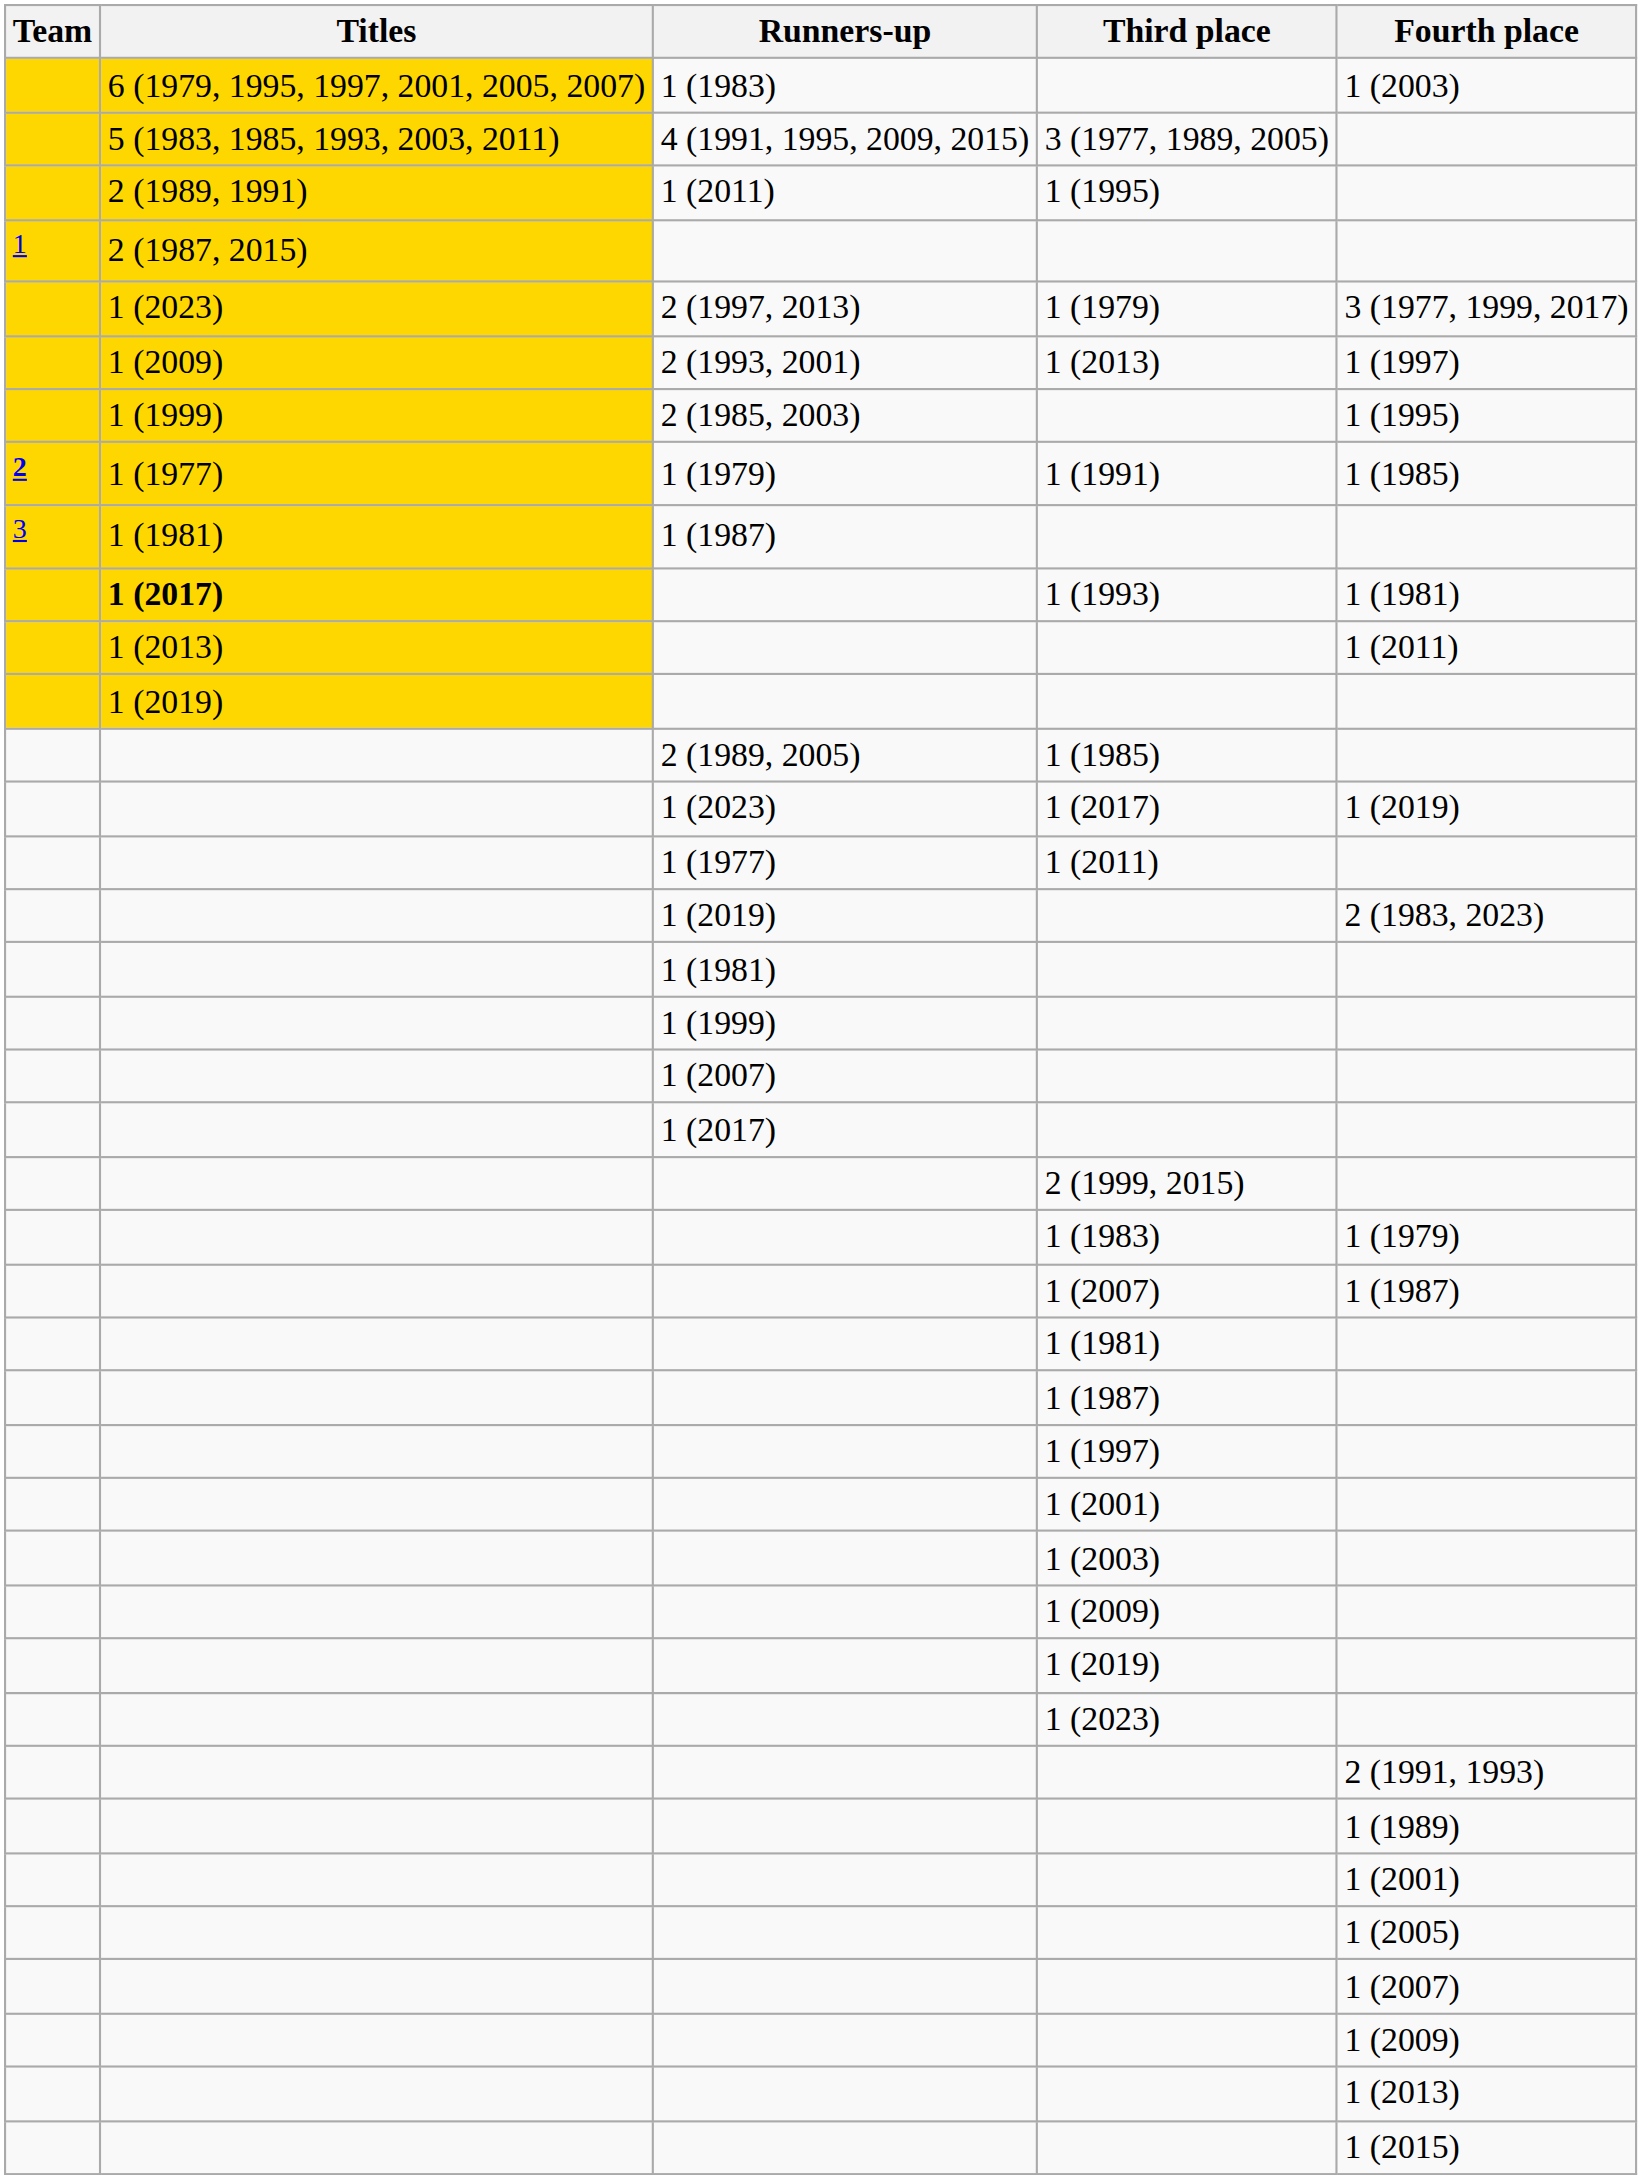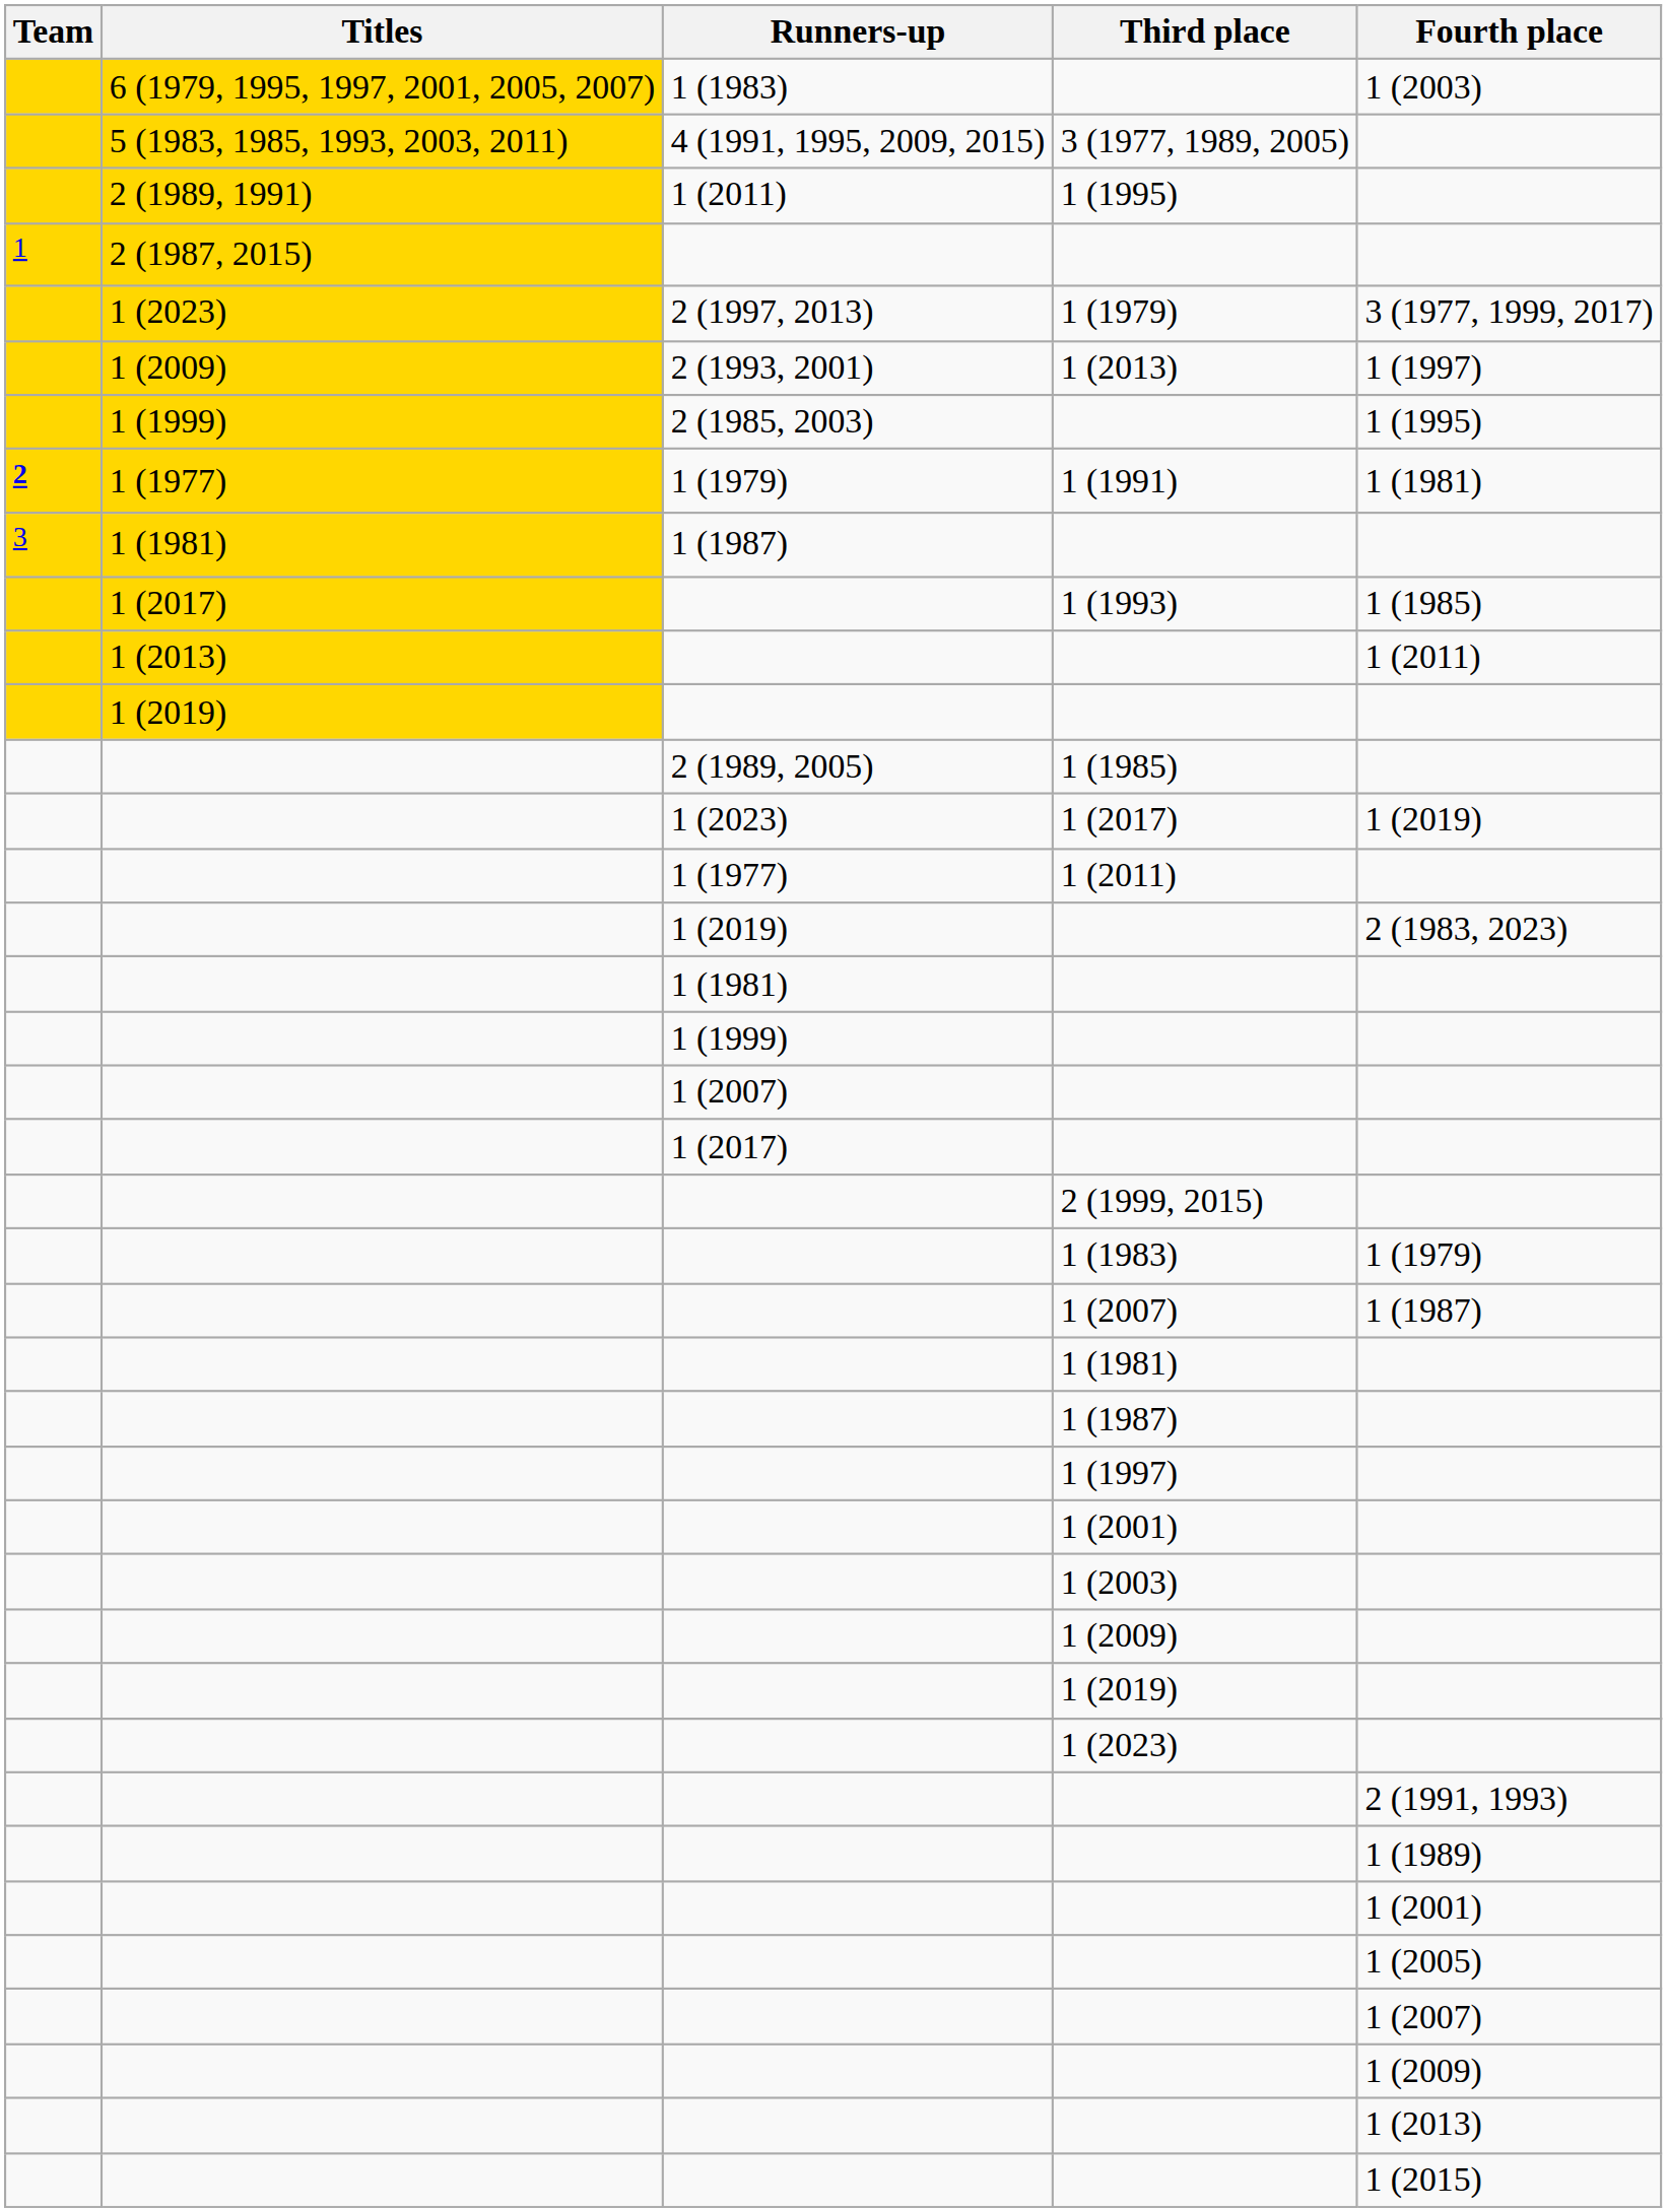 <table class="wikitable sortable">
 <tr>
 <th>Team</th>
 <th>Titles</th>
 <th>Runners-up</th>
 <th>Third place</th>
 <th>Fourth place</th>
 </tr>
 <tr>
 <td bgcolor=gold></td>
 <td bgcolor=gold>6 (1979, 1995, 1997, 2001, 2005, 2007)</td>
 <td>1 (1983)</td>
 <td></td>
 <td>1 (2003)</td>
 </tr>
 <tr>
 <td bgcolor=gold></td>
 <td bgcolor=gold>5 (1983, 1985, 1993, 2003, 2011)</td>
 <td>4 (1991, 1995, 2009, 2015)</td>
 <td>3 (1977, 1989, 2005)</td>
 <td></td>
 </tr>
 <tr>
 <td bgcolor=gold></td>
 <td bgcolor=gold>2 (1989, 1991)</td>
 <td>1 (2011)</td>
 <td>1 (1995)</td>
 <td></td>
 </tr>
 <tr>
 <td bgcolor=gold><sup><a href='#'>1</a></sup></td>
 <td bgcolor=gold>2 (1987, 2015)</td>
 <td></td>
 <td></td>
 <td></td>
 </tr>
 <tr>
 <td bgcolor=gold></td>
 <td bgcolor=gold>1 (2023)</td>
 <td>2 (1997, 2013)</td>
 <td>1 (1979)</td>
 <td>3 (1977, 1999, 2017)</td>
 </tr>
 <tr>
 <td bgcolor=gold></td>
 <td bgcolor=gold>1 (2009)</td>
 <td>2 (1993, 2001)</td>
 <td>1 (2013)</td>
 <td>1 (1997)</td>
 </tr>
 <tr>
 <td bgcolor=gold></td>
 <td bgcolor=gold>1 (1999)</td>
 <td>2 (1985, 2003)</td>
 <td></td>
 <td>1 (1995)</td>
 </tr>
 <tr>
 <td bgcolor=gold><strong><sup><a href='#'>2</a></sup></strong></td>
 <td bgcolor=gold>1 (1977)</td>
 <td>1 (1979)</td>
 <td>1 (1991)</td>
-<td>1 (1985)</td>
+<td>1 (1981)</td>
 </tr>
 <tr>
 <td bgcolor=gold><sup><a href='#'>3</a></sup></td>
 <td bgcolor=gold>1 (1981)</td>
 <td>1 (1987)</td>
 <td></td>
 <td></td>
 </tr>
 <tr>
 <td bgcolor=gold></td>
-<td bgcolor=gold><strong>1 (2017)</strong></td>
+<td bgcolor=gold>1 (2017)</td>
 <td></td>
 <td>1 (1993)</td>
-<td>1 (1981)</td>
+<td>1 (1985)</td>
 </tr>
 <tr>
 <td bgcolor=gold></td>
 <td bgcolor=gold>1 (2013)</td>
 <td></td>
 <td></td>
 <td>1 (2011)</td>
 </tr>
 <tr>
 <td bgcolor=gold></td>
 <td bgcolor=gold>1 (2019)</td>
 <td></td>
 <td></td>
 <td></td>
 </tr>
 <tr>
 <td></td>
 <td></td>
 <td>2 (1989, 2005)</td>
 <td>1 (1985)</td>
 <td></td>
 </tr>
 <tr>
 <td></td>
 <td></td>
 <td>1 (2023)</td>
 <td>1 (2017)</td>
 <td>1 (2019)</td>
 </tr>
 <tr>
 <td></td>
 <td></td>
 <td>1 (1977)</td>
 <td>1 (2011)</td>
 <td></td>
 </tr>
 <tr>
 <td></td>
 <td></td>
 <td>1 (2019)</td>
 <td></td>
 <td>2 (1983, 2023)</td>
 </tr>
 <tr>
 <td></td>
 <td></td>
 <td>1 (1981)</td>
 <td></td>
 <td></td>
 </tr>
 <tr>
 <td></td>
 <td></td>
 <td>1 (1999)</td>
 <td></td>
 <td></td>
 </tr>
 <tr>
 <td></td>
 <td></td>
 <td>1 (2007)</td>
 <td></td>
 <td></td>
 </tr>
 <tr>
 <td></td>
 <td></td>
 <td>1 (2017)</td>
 <td></td>
 <td></td>
 </tr>
 <tr>
 <td></td>
 <td></td>
 <td></td>
 <td>2 (1999, 2015)</td>
 <td></td>
 </tr>
 <tr>
 <td></td>
 <td></td>
 <td></td>
 <td>1 (1983)</td>
 <td>1 (1979)</td>
 </tr>
 <tr>
 <td></td>
 <td></td>
 <td></td>
 <td>1 (2007)</td>
 <td>1 (1987)</td>
 </tr>
 <tr>
 <td></td>
 <td></td>
 <td></td>
 <td>1 (1981)</td>
 <td></td>
 </tr>
 <tr>
 <td></td>
 <td></td>
 <td></td>
 <td>1 (1987)</td>
 <td></td>
 </tr>
 <tr>
 <td></td>
 <td></td>
 <td></td>
 <td>1 (1997)</td>
 <td></td>
 </tr>
 <tr>
 <td></td>
 <td></td>
 <td></td>
 <td>1 (2001)</td>
 <td></td>
 </tr>
 <tr>
 <td></td>
 <td></td>
 <td></td>
 <td>1 (2003)</td>
 <td></td>
 </tr>
 <tr>
 <td></td>
 <td></td>
 <td></td>
 <td>1 (2009)</td>
 <td></td>
 </tr>
 <tr>
 <td></td>
 <td></td>
 <td></td>
 <td>1 (2019)</td>
 <td></td>
 </tr>
 <tr>
 </tr>
 <tr>
 <td></td>
 <td></td>
 <td></td>
 <td>1 (2023)</td>
 <td></td>
 </tr>
 <tr>
 <td></td>
 <td></td>
 <td></td>
 <td></td>
 <td>2 (1991, 1993)</td>
 </tr>
 <tr>
 <td></td>
 <td></td>
 <td></td>
 <td></td>
 <td>1 (1989)</td>
 </tr>
 <tr>
 <td></td>
 <td></td>
 <td></td>
 <td></td>
 <td>1 (2001)</td>
 </tr>
 <tr>
 <td></td>
 <td></td>
 <td></td>
 <td></td>
 <td>1 (2005)</td>
 </tr>
 <tr>
 <td></td>
 <td></td>
 <td></td>
 <td></td>
 <td>1 (2007)</td>
 </tr>
 <tr>
 <td></td>
 <td></td>
 <td></td>
 <td></td>
 <td>1 (2009)</td>
 </tr>
 <tr>
 <td></td>
 <td></td>
 <td></td>
 <td></td>
 <td>1 (2013)</td>
 </tr>
 <tr>
 <td></td>
 <td></td>
 <td></td>
 <td></td>
 <td>1 (2015)</td>
 </tr>
 </table>
